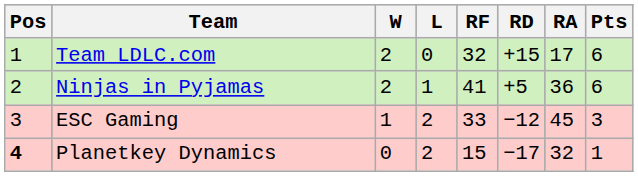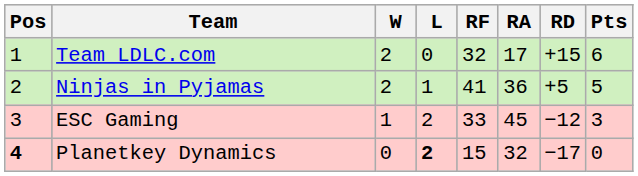 <table class="wikitable">
 <tr>
 <th width="20px">Pos</th>
 <th width="200px">Team</th>
 <th width="20px">W</th>
 <th width="20px">L</th>
 <th width="20px">RF</th>
+<th width="20px">RA</th>
 <th width="20px">RD</th>
-<th width="20px">RA</th>
 <th width="20px">Pts</th>
 </tr>
 <tr style="background: #D0F0C0;">
 <td>1</td>
 <td><a href='#'>Team LDLC.com</a></td>
 <td>2</td>
 <td>0</td>
 <td>32</td>
+<td>17</td>
 <td>+15</td>
-<td>17</td>
 <td>6</td>
 </tr>
 <tr style="background: #D0F0C0;">
 <td>2</td>
 <td><a href='#'>Ninjas in Pyjamas</a></td>
 <td>2</td>
 <td>1</td>
 <td>41</td>
+<td>36</td>
 <td>+5</td>
-<td>36</td>
-<td>6</td>
+<td>5</td>
 </tr>
 <tr style="background: #FFCCCC;">
 <td>3</td>
 <td>ESC Gaming</td>
 <td>1</td>
 <td>2</td>
 <td>33</td>
+<td>45</td>
 <td>−12</td>
-<td>45</td>
 <td>3</td>
 </tr>
 <tr style="background: #FFCCCC;">
 <td><strong>4</strong></td>
 <td>Planetkey Dynamics</td>
 <td>0</td>
-<td>2</td>
+<td><strong>2</strong></td>
 <td>15</td>
+<td>32</td>
 <td>−17</td>
-<td>32</td>
-<td>1</td>
+<td>0</td>
 </tr>
 </table>
